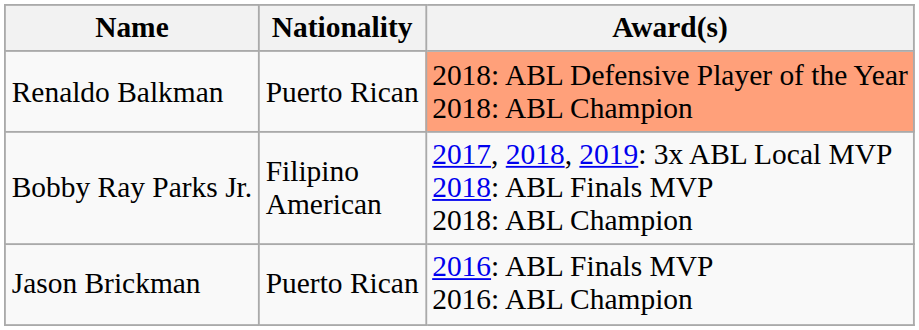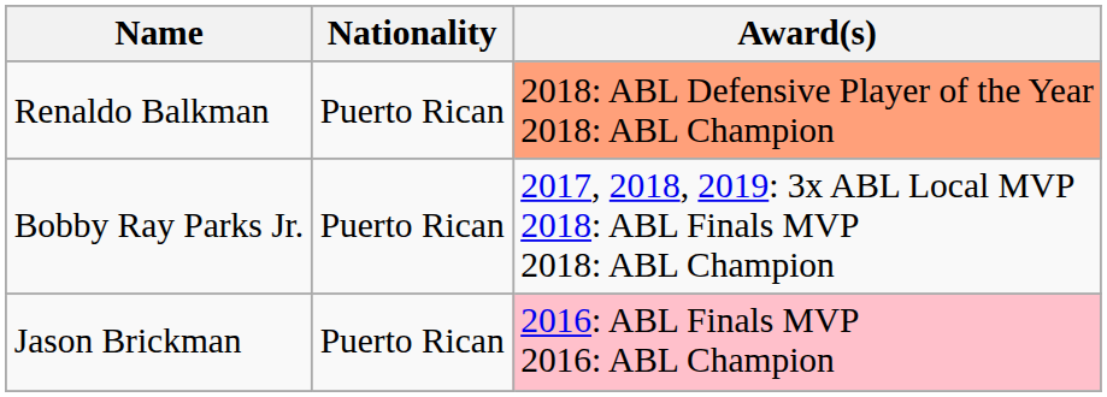 <table class="wikitable">
 <tr>
 <th>Name</th>
 <th>Nationality</th>
 <th>Award(s)</th>
 </tr>
 <tr>
 <td>Renaldo Balkman</td>
 <td>Puerto Rican</td>
 <td style="background: lightsalmon;">2018: ABL Defensive Player of the Year <br> 2018: ABL Champion</td>
 </tr>
 <tr>
 <td>Bobby Ray Parks Jr.</td>
-<td>Filipino<br>American</td>
+<td>Puerto Rican</td>
 <td><a href='#'>2017</a>, <a href='#'>2018</a>, <a href='#'>2019</a>: 3x ABL Local MVP <br> <a href='#'>2018</a>: ABL Finals MVP <br> 2018: ABL Champion</td>
 </tr>
 <tr>
 <td>Jason Brickman</td>
 <td>Puerto Rican</td>
-<td><a href='#'>2016</a>: ABL Finals MVP <br> 2016: ABL Champion</td>
+<td style="background: pink;"><a href='#'>2016</a>: ABL Finals MVP <br> 2016: ABL Champion</td>
 </tr>
 </table>
